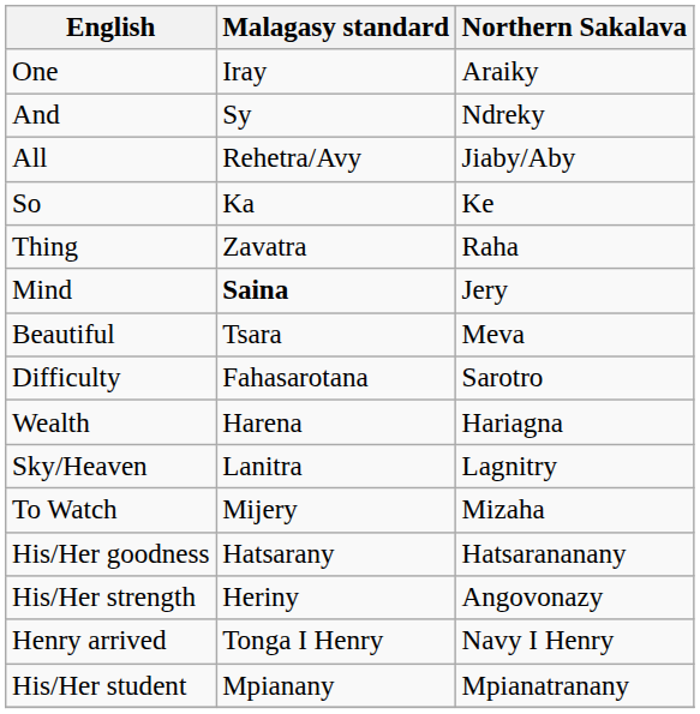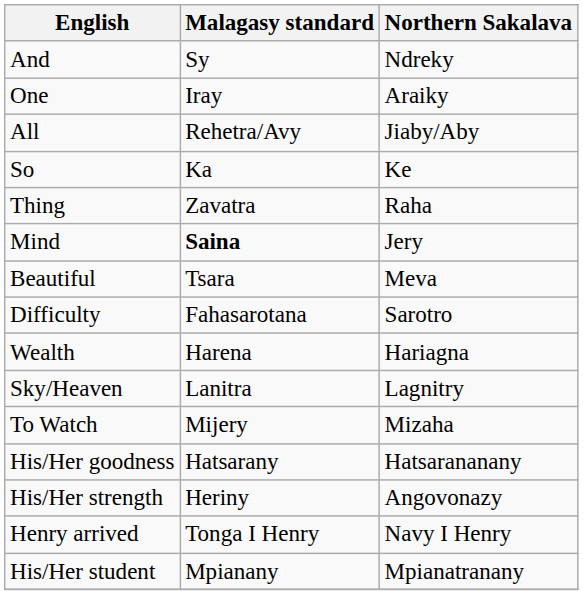 <table class="wikitable sortable">
 <tr>
 <th>English</th>
 <th>Malagasy standard</th>
 <th>Northern Sakalava</th>
 </tr>
 <tr>
+<td>And</td>
+<td>Sy</td>
+<td>Ndreky</td>
+</tr>
+<tr>
 <td>One</td>
 <td>Iray</td>
 <td>Araiky</td>
-</tr>
-<tr>
-<td>And</td>
-<td>Sy</td>
-<td>Ndreky</td>
 </tr>
 <tr>
 <td>All</td>
 <td>Rehetra/Avy</td>
 <td>Jiaby/Aby</td>
 </tr>
 <tr>
 <td>So</td>
 <td>Ka</td>
 <td>Ke</td>
 </tr>
 <tr>
 <td>Thing</td>
 <td>Zavatra</td>
 <td>Raha</td>
 </tr>
 <tr>
 <td>Mind</td>
 <td><strong>Saina</strong></td>
 <td>Jery</td>
 </tr>
 <tr>
 <td>Beautiful</td>
 <td>Tsara</td>
 <td>Meva</td>
 </tr>
 <tr>
 <td>Difficulty</td>
 <td>Fahasarotana</td>
 <td>Sarotro</td>
 </tr>
 <tr>
 <td>Wealth</td>
 <td>Harena</td>
 <td>Hariagna</td>
 </tr>
 <tr>
 <td>Sky/Heaven</td>
 <td>Lanitra</td>
 <td>Lagnitry</td>
 </tr>
 <tr>
 <td>To Watch</td>
 <td>Mijery</td>
 <td>Mizaha</td>
 </tr>
 <tr>
 <td>His/Her goodness</td>
 <td>Hatsarany</td>
 <td>Hatsarananany</td>
 </tr>
 <tr>
 <td>His/Her strength</td>
 <td>Heriny</td>
 <td>Angovonazy</td>
 </tr>
 <tr>
 <td>Henry arrived</td>
 <td>Tonga I Henry</td>
 <td>Navy I Henry</td>
 </tr>
 <tr>
 <td>His/Her student</td>
 <td>Mpianany</td>
 <td>Mpianatranany</td>
 </tr>
 <tr>
 </tr>
 </table>
